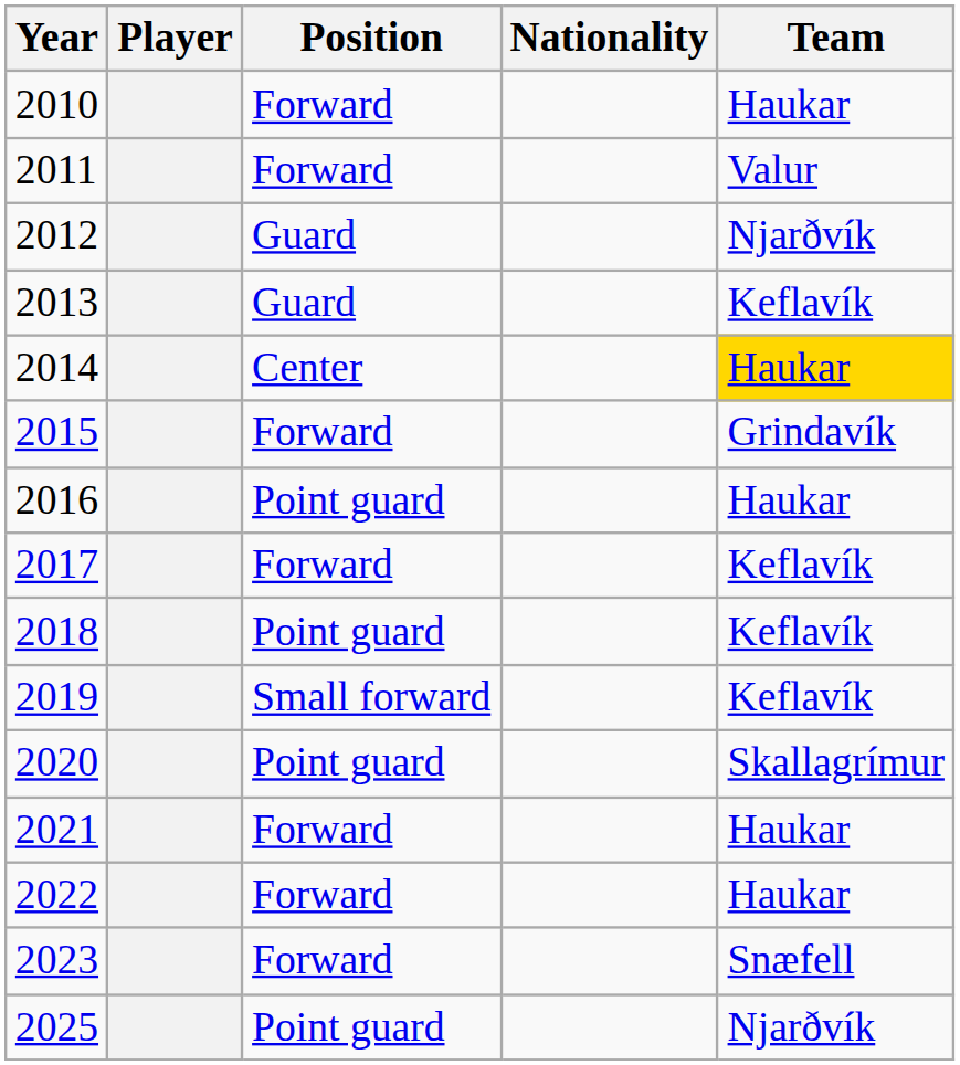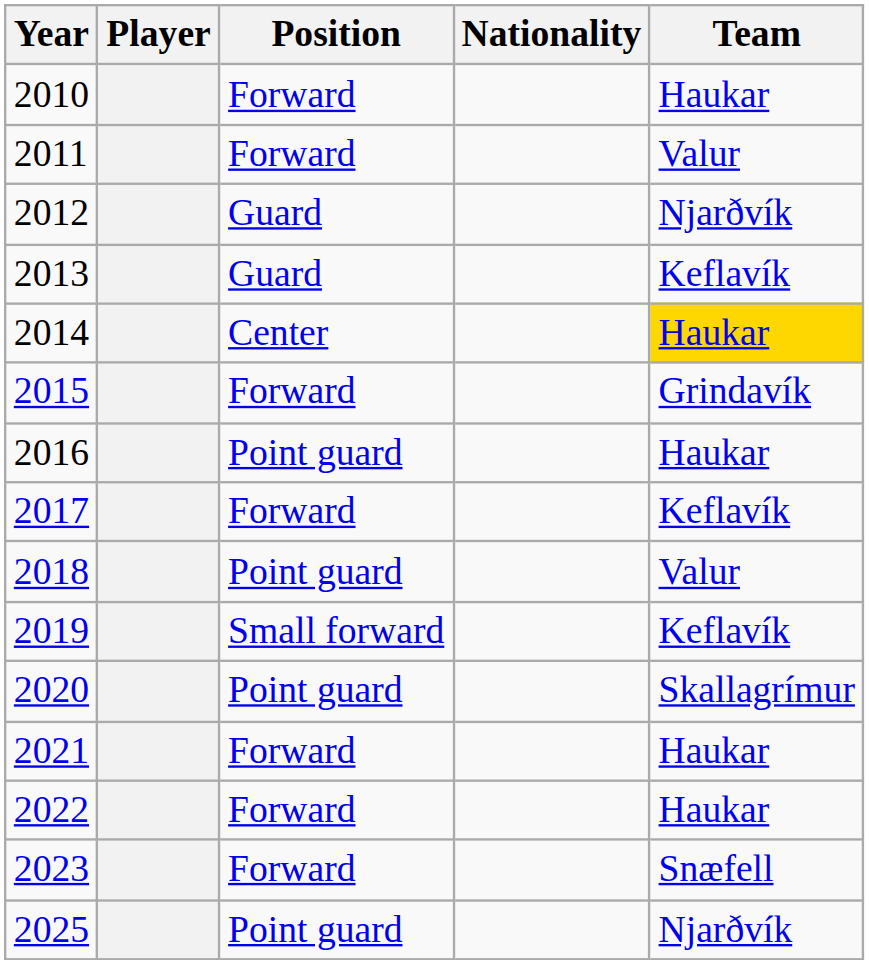 <table class="wikitable plainrowheaders sortable" summary="Year (sortable), Player (sortable), Position (sortable), Nationality (sortable) and Team (sortable)">
 <tr>
 <th scope="col">Year</th>
 <th scope="col">Player</th>
 <th scope="col">Position</th>
 <th scope="col">Nationality</th>
 <th scope="col">Team</th>
 </tr>
 <tr>
 <td>2010</td>
 <th scope="row"></th>
 <td><a href='#'>Forward</a></td>
 <td></td>
 <td><a href='#'>Haukar</a></td>
 </tr>
 <tr>
 <td>2011</td>
 <th scope="row"></th>
 <td><a href='#'>Forward</a></td>
 <td></td>
 <td><a href='#'>Valur</a></td>
 </tr>
 <tr>
 <td>2012</td>
 <th scope="row"></th>
 <td><a href='#'>Guard</a></td>
 <td></td>
 <td><a href='#'>Njarðvík</a></td>
 </tr>
 <tr>
 <td>2013</td>
 <th scope="row"></th>
 <td><a href='#'>Guard</a></td>
 <td></td>
 <td><a href='#'>Keflavík</a></td>
 </tr>
 <tr>
 <td>2014</td>
 <th scope="row"></th>
 <td><a href='#'>Center</a></td>
 <td></td>
 <td style="background: gold;"><a href='#'>Haukar</a></td>
 </tr>
 <tr>
 <td><a href='#'>2015</a></td>
 <th scope="row"></th>
 <td><a href='#'>Forward</a></td>
 <td></td>
 <td><a href='#'>Grindavík</a></td>
 </tr>
 <tr>
 <td>2016</td>
 <th scope="row"></th>
 <td><a href='#'>Point guard</a></td>
 <td></td>
 <td><a href='#'>Haukar</a></td>
 </tr>
 <tr>
 <td><a href='#'>2017</a></td>
 <th scope="row"></th>
 <td><a href='#'>Forward</a></td>
 <td></td>
 <td><a href='#'>Keflavík</a></td>
 </tr>
 <tr>
 <td><a href='#'>2018</a></td>
 <th scope="row"></th>
 <td><a href='#'>Point guard</a></td>
 <td></td>
-<td><a href='#'>Keflavík</a></td>
+<td><a href='#'>Valur</a></td>
 </tr>
 <tr>
 <td><a href='#'>2019</a></td>
 <th scope="row"></th>
 <td><a href='#'>Small forward</a></td>
 <td></td>
 <td><a href='#'>Keflavík</a></td>
 </tr>
 <tr>
 <td><a href='#'>2020</a></td>
 <th scope="row"></th>
 <td><a href='#'>Point guard</a></td>
 <td></td>
 <td><a href='#'>Skallagrímur</a></td>
 </tr>
 <tr>
 <td><a href='#'>2021</a></td>
 <th scope="row"></th>
 <td><a href='#'>Forward</a></td>
 <td></td>
 <td><a href='#'>Haukar</a></td>
 </tr>
 <tr>
 <td><a href='#'>2022</a></td>
 <th scope="row"></th>
 <td><a href='#'>Forward</a></td>
 <td></td>
 <td><a href='#'>Haukar</a></td>
 </tr>
 <tr>
 <td><a href='#'>2023</a></td>
 <th scope="row"></th>
 <td><a href='#'>Forward</a></td>
 <td></td>
 <td><a href='#'>Snæfell</a></td>
 </tr>
 <tr>
 <td><a href='#'>2025</a></td>
 <th scope="row"></th>
 <td><a href='#'>Point guard</a></td>
 <td></td>
 <td><a href='#'>Njarðvík</a></td>
 </tr>
 </table>
